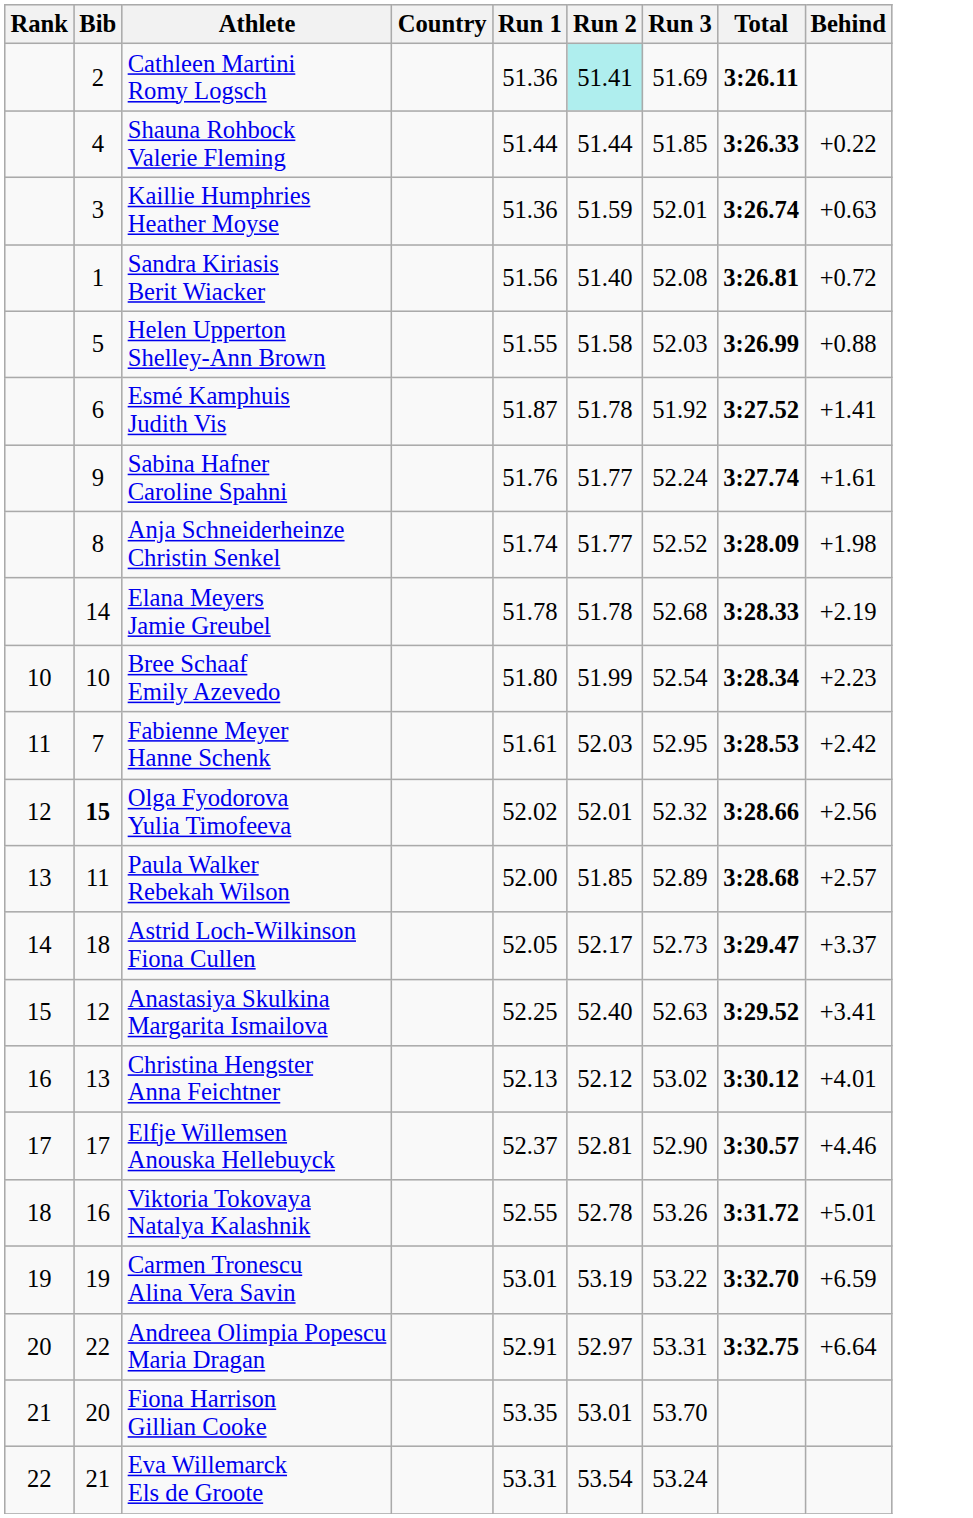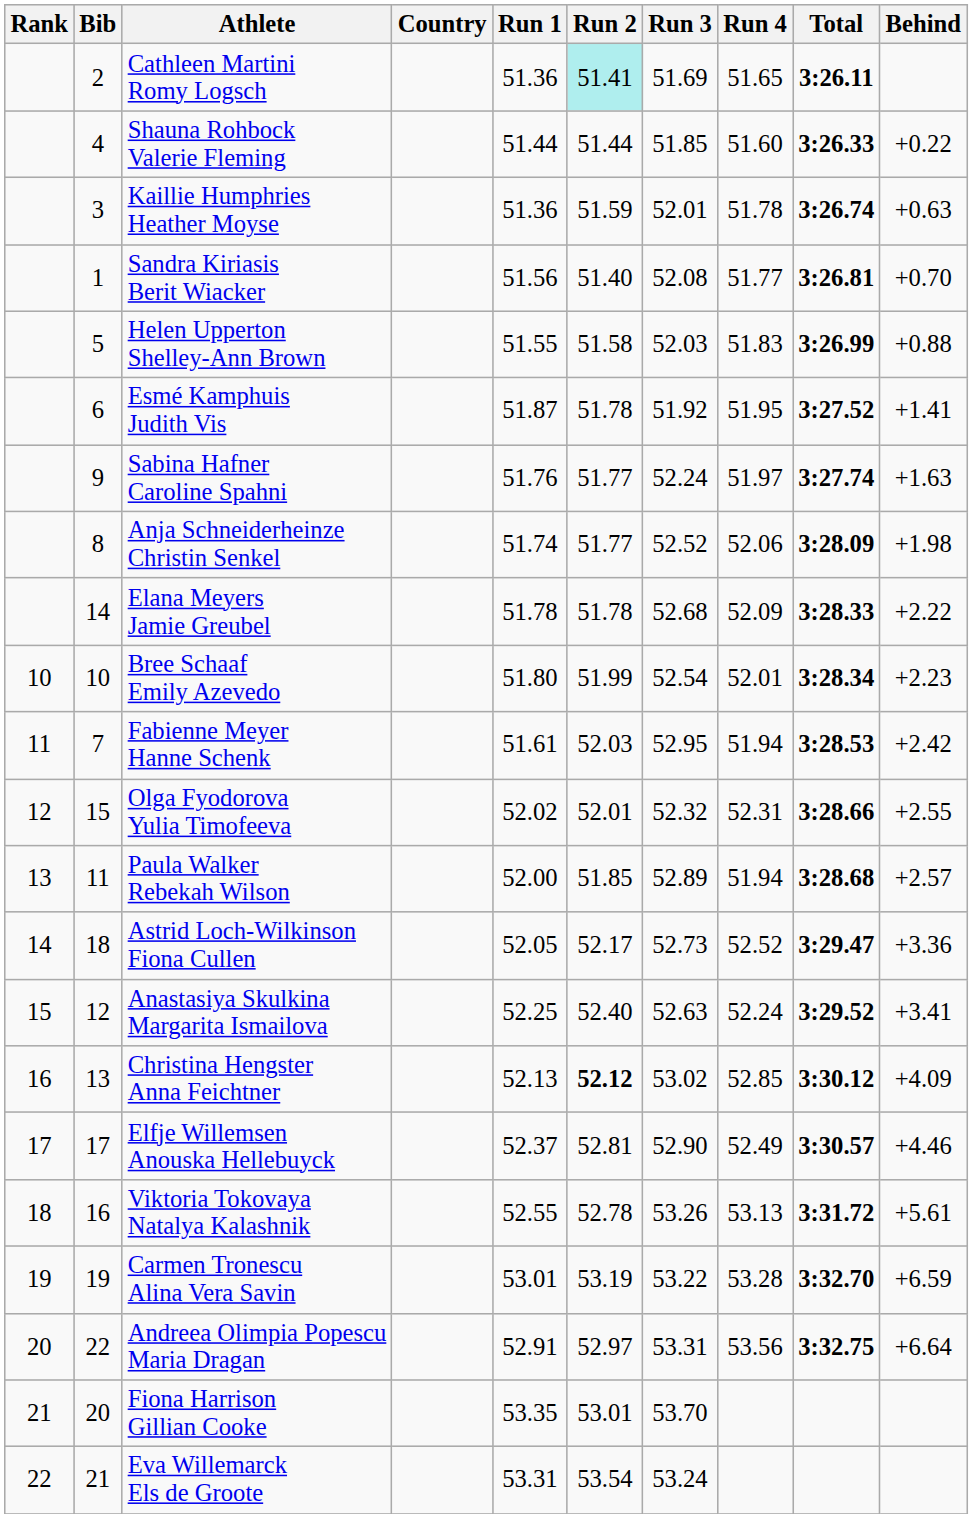 <table class="wikitable sortable" style="text-align:center">
 <tr bgcolor=efefef>
 <th>Rank</th>
 <th>Bib</th>
 <th>Athlete</th>
 <th>Country</th>
 <th>Run 1</th>
 <th>Run 2</th>
 <th>Run 3</th>
+<th>Run 4</th>
 <th>Total</th>
 <th>Behind</th>
 </tr>
 <tr>
 <td></td>
 <td>2</td>
 <td align=left><a href='#'>Cathleen Martini</a><br><a href='#'>Romy Logsch</a></td>
 <td align=left></td>
 <td>51.36</td>
 <td style="background: paleturquoise;">51.41</td>
 <td>51.69</td>
+<td>51.65</td>
 <td><strong>3:26.11</strong></td>
 <td></td>
 </tr>
 <tr>
 <td></td>
 <td>4</td>
 <td align=left><a href='#'>Shauna Rohbock</a><br><a href='#'>Valerie Fleming</a></td>
 <td align=left></td>
 <td>51.44</td>
 <td>51.44</td>
 <td>51.85</td>
+<td>51.60</td>
 <td><strong>3:26.33</strong></td>
 <td>+0.22</td>
 </tr>
 <tr>
 <td></td>
 <td>3</td>
 <td align=left><a href='#'>Kaillie Humphries</a><br><a href='#'>Heather Moyse</a></td>
 <td align=left></td>
 <td>51.36</td>
 <td>51.59</td>
 <td>52.01</td>
+<td>51.78</td>
 <td><strong>3:26.74</strong></td>
 <td>+0.63</td>
 </tr>
 <tr>
 <td></td>
 <td>1</td>
 <td align=left><a href='#'>Sandra Kiriasis</a><br><a href='#'>Berit Wiacker</a></td>
 <td align=left></td>
 <td>51.56</td>
 <td>51.40</td>
 <td>52.08</td>
+<td>51.77</td>
 <td><strong>3:26.81</strong></td>
-<td>+0.72</td>
+<td>+0.70</td>
 </tr>
 <tr>
 <td></td>
 <td>5</td>
 <td align=left><a href='#'>Helen Upperton</a><br><a href='#'>Shelley-Ann Brown</a></td>
 <td align=left></td>
 <td>51.55</td>
 <td>51.58</td>
 <td>52.03</td>
+<td>51.83</td>
 <td><strong>3:26.99</strong></td>
 <td>+0.88</td>
 </tr>
 <tr>
 <td></td>
 <td>6</td>
 <td align=left><a href='#'>Esmé Kamphuis</a><br><a href='#'>Judith Vis</a></td>
 <td align=left></td>
 <td>51.87</td>
 <td>51.78</td>
 <td>51.92</td>
+<td>51.95</td>
 <td><strong>3:27.52</strong></td>
 <td>+1.41</td>
 </tr>
 <tr>
 <td></td>
 <td>9</td>
 <td align=left><a href='#'>Sabina Hafner</a><br><a href='#'>Caroline Spahni</a></td>
 <td align=left></td>
 <td>51.76</td>
 <td>51.77</td>
 <td>52.24</td>
+<td>51.97</td>
 <td><strong>3:27.74</strong></td>
-<td>+1.61</td>
+<td>+1.63</td>
 </tr>
 <tr>
 <td></td>
 <td>8</td>
 <td align=left><a href='#'>Anja Schneiderheinze</a><br><a href='#'>Christin Senkel</a></td>
 <td align=left></td>
 <td>51.74</td>
 <td>51.77</td>
 <td>52.52</td>
+<td>52.06</td>
 <td><strong>3:28.09</strong></td>
 <td>+1.98</td>
 </tr>
 <tr>
 <td></td>
 <td>14</td>
 <td align=left><a href='#'>Elana Meyers</a><br><a href='#'>Jamie Greubel</a></td>
 <td align=left></td>
 <td>51.78</td>
 <td>51.78</td>
 <td>52.68</td>
+<td>52.09</td>
 <td><strong>3:28.33</strong></td>
-<td>+2.19</td>
+<td>+2.22</td>
 </tr>
 <tr>
 <td>10</td>
 <td>10</td>
 <td align=left><a href='#'>Bree Schaaf</a><br><a href='#'>Emily Azevedo</a></td>
 <td align=left></td>
 <td>51.80</td>
 <td>51.99</td>
 <td>52.54</td>
+<td>52.01</td>
 <td><strong>3:28.34</strong></td>
 <td>+2.23</td>
 </tr>
 <tr>
 <td>11</td>
 <td>7</td>
 <td align=left><a href='#'>Fabienne Meyer</a><br><a href='#'>Hanne Schenk</a></td>
 <td align=left></td>
 <td>51.61</td>
 <td>52.03</td>
 <td>52.95</td>
+<td>51.94</td>
 <td><strong>3:28.53</strong></td>
 <td>+2.42</td>
 </tr>
 <tr>
 <td>12</td>
-<td><strong>15</strong></td>
+<td>15</td>
 <td align=left><a href='#'>Olga Fyodorova</a><br><a href='#'>Yulia Timofeeva</a></td>
 <td align=left></td>
 <td>52.02</td>
 <td>52.01</td>
 <td>52.32</td>
+<td>52.31</td>
 <td><strong>3:28.66</strong></td>
-<td>+2.56</td>
+<td>+2.55</td>
 </tr>
 <tr>
 <td>13</td>
 <td>11</td>
 <td align=left><a href='#'>Paula Walker</a><br><a href='#'>Rebekah Wilson</a></td>
 <td align=left></td>
 <td>52.00</td>
 <td>51.85</td>
 <td>52.89</td>
+<td>51.94</td>
 <td><strong>3:28.68</strong></td>
 <td>+2.57</td>
 </tr>
 <tr>
 <td>14</td>
 <td>18</td>
 <td align=left><a href='#'>Astrid Loch-Wilkinson</a><br><a href='#'>Fiona Cullen</a></td>
 <td align=left></td>
 <td>52.05</td>
 <td>52.17</td>
 <td>52.73</td>
+<td>52.52</td>
 <td><strong>3:29.47</strong></td>
-<td>+3.37</td>
+<td>+3.36</td>
 </tr>
 <tr>
 <td>15</td>
 <td>12</td>
 <td align=left><a href='#'>Anastasiya Skulkina</a><br><a href='#'>Margarita Ismailova</a></td>
 <td align=left></td>
 <td>52.25</td>
 <td>52.40</td>
 <td>52.63</td>
+<td>52.24</td>
 <td><strong>3:29.52</strong></td>
 <td>+3.41</td>
 </tr>
 <tr>
 <td>16</td>
 <td>13</td>
 <td align=left><a href='#'>Christina Hengster</a><br><a href='#'>Anna Feichtner</a></td>
 <td align=left></td>
 <td>52.13</td>
-<td>52.12</td>
+<td><strong>52.12</strong></td>
 <td>53.02</td>
+<td>52.85</td>
 <td><strong>3:30.12</strong></td>
-<td>+4.01</td>
+<td>+4.09</td>
 </tr>
 <tr>
 <td>17</td>
 <td>17</td>
 <td align=left><a href='#'>Elfje Willemsen</a><br><a href='#'>Anouska Hellebuyck</a></td>
 <td align=left></td>
 <td>52.37</td>
 <td>52.81</td>
 <td>52.90</td>
+<td>52.49</td>
 <td><strong>3:30.57</strong></td>
 <td>+4.46</td>
 </tr>
 <tr>
 <td>18</td>
 <td>16</td>
 <td align=left><a href='#'>Viktoria Tokovaya</a><br><a href='#'>Natalya Kalashnik</a></td>
 <td align=left></td>
 <td>52.55</td>
 <td>52.78</td>
 <td>53.26</td>
+<td>53.13</td>
 <td><strong>3:31.72</strong></td>
-<td>+5.01</td>
+<td>+5.61</td>
 </tr>
 <tr>
 <td>19</td>
 <td>19</td>
 <td align=left><a href='#'>Carmen Tronescu</a><br><a href='#'>Alina Vera Savin</a></td>
 <td align=left></td>
 <td>53.01</td>
 <td>53.19</td>
 <td>53.22</td>
+<td>53.28</td>
 <td><strong>3:32.70</strong></td>
 <td>+6.59</td>
 </tr>
 <tr>
 <td>20</td>
 <td>22</td>
 <td align=left><a href='#'>Andreea Olimpia Popescu</a><br><a href='#'>Maria Dragan</a></td>
 <td align=left></td>
 <td>52.91</td>
 <td>52.97</td>
 <td>53.31</td>
+<td>53.56</td>
 <td><strong>3:32.75</strong></td>
 <td>+6.64</td>
 </tr>
 <tr>
 <td>21</td>
 <td>20</td>
 <td align=left><a href='#'>Fiona Harrison</a><br><a href='#'>Gillian Cooke</a></td>
 <td align=left></td>
 <td>53.35</td>
 <td>53.01</td>
 <td>53.70</td>
+<td></td>
 <td><strong></strong></td>
 <td></td>
 </tr>
 <tr>
 <td>22</td>
 <td>21</td>
 <td align=left><a href='#'>Eva Willemarck</a><br><a href='#'>Els de Groote</a></td>
 <td align=left></td>
 <td>53.31</td>
 <td>53.54</td>
 <td>53.24</td>
+<td></td>
 <td><strong></strong></td>
 <td></td>
 </tr>
 </table>
